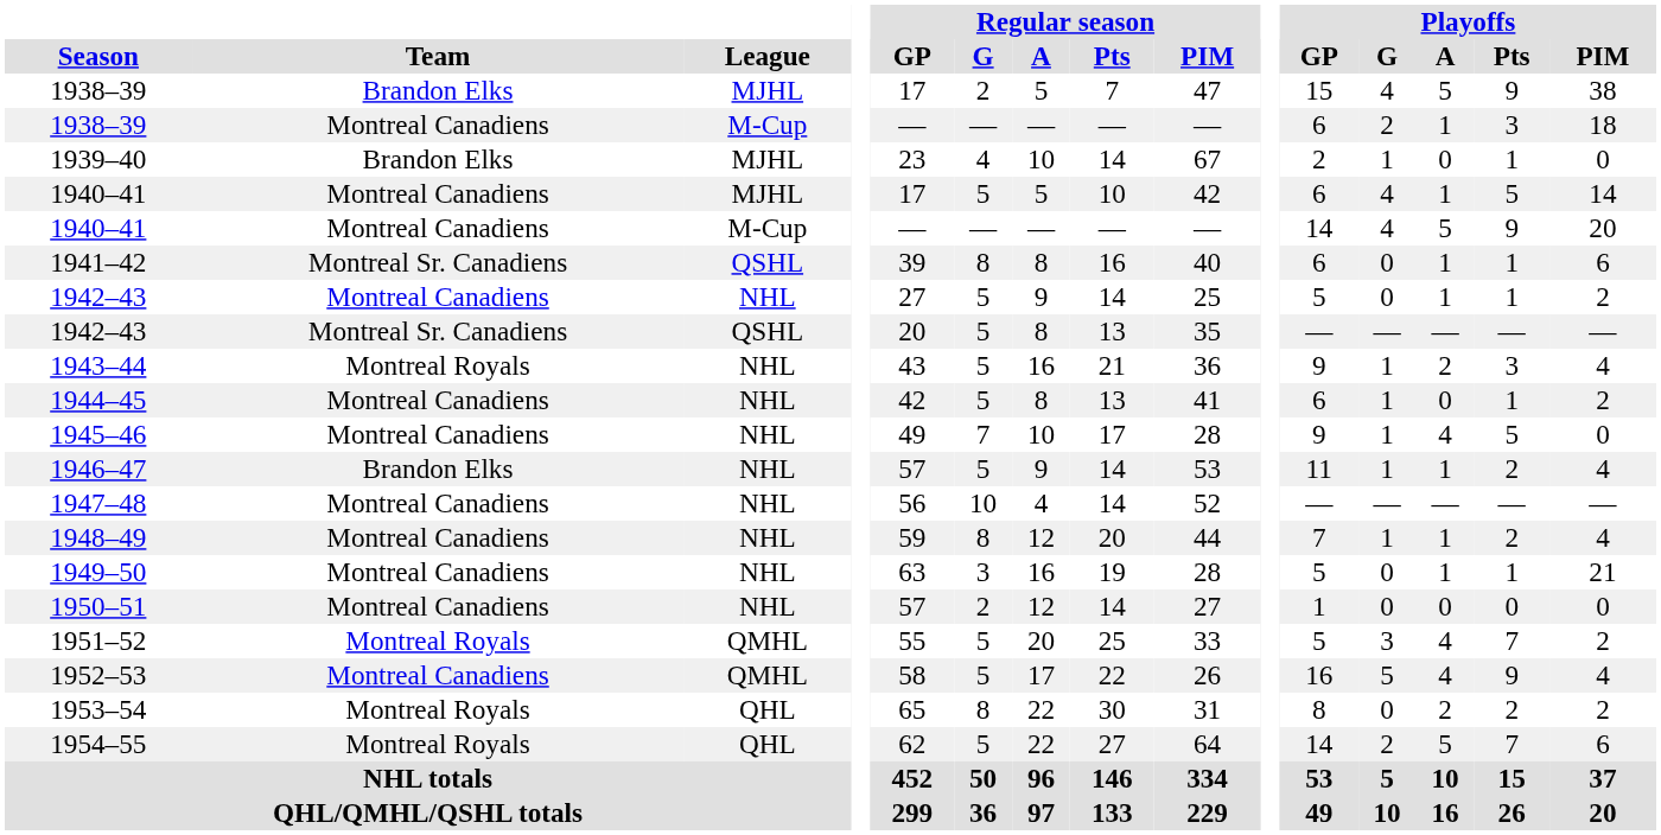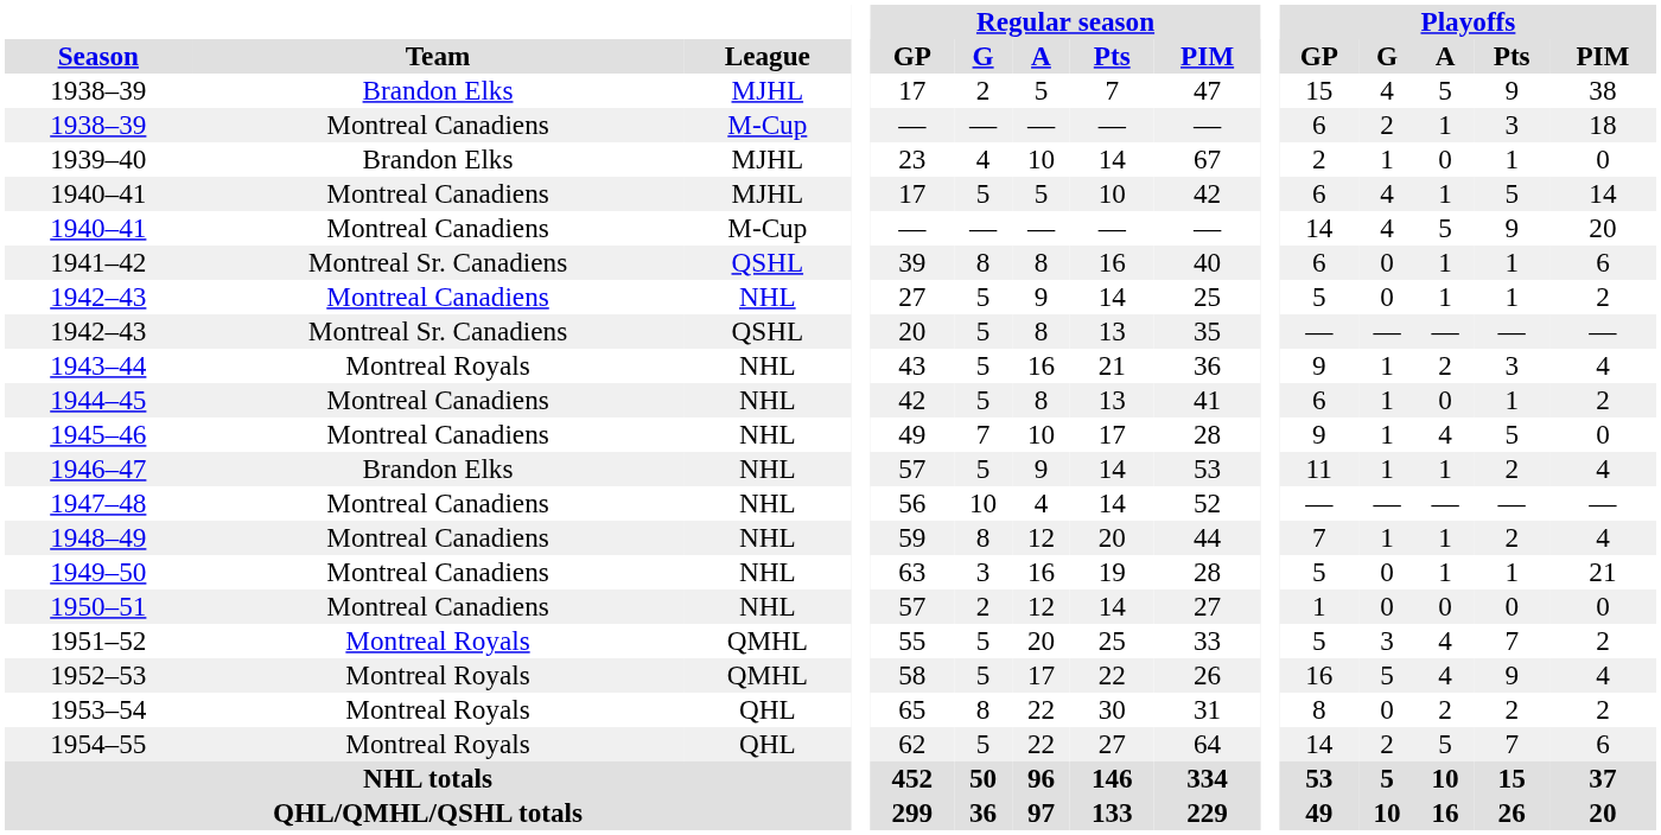 <table border="0" cellpadding="1" cellspacing="0" style="text-align:center; width:60em">
 <tr bgcolor="#e0e0e0">
 <th colspan="3" bgcolor="#ffffff"> </th>
 <th rowspan="99" bgcolor="#ffffff"> </th>
 <th colspan="5"><a href='#'>Regular season</a></th>
 <th rowspan="99" bgcolor="#ffffff"> </th>
 <th colspan="5"><a href='#'>Playoffs</a></th>
 </tr>
 <tr bgcolor="#e0e0e0">
 <th><a href='#'>Season</a></th>
 <th>Team</th>
 <th>League</th>
 <th>GP</th>
 <th><a href='#'>G</a></th>
 <th><a href='#'>A</a></th>
 <th><a href='#'>Pts</a></th>
 <th><a href='#'>PIM</a></th>
 <th>GP</th>
 <th>G</th>
 <th>A</th>
 <th>Pts</th>
 <th>PIM</th>
 </tr>
 <tr>
 <td>1938–39</td>
 <td><a href='#'>Brandon Elks</a></td>
 <td><a href='#'>MJHL</a></td>
 <td>17</td>
 <td>2</td>
 <td>5</td>
 <td>7</td>
 <td>47</td>
 <td>15</td>
 <td>4</td>
 <td>5</td>
 <td>9</td>
 <td>38</td>
 </tr>
 <tr bgcolor="#f0f0f0">
 <td><a href='#'>1938–39</a></td>
 <td>Montreal Canadiens</td>
 <td><a href='#'>M-Cup</a></td>
 <td>—</td>
 <td>—</td>
 <td>—</td>
 <td>—</td>
 <td>—</td>
 <td>6</td>
 <td>2</td>
 <td>1</td>
 <td>3</td>
 <td>18</td>
 </tr>
 <tr>
 <td>1939–40</td>
 <td>Brandon Elks</td>
 <td>MJHL</td>
 <td>23</td>
 <td>4</td>
 <td>10</td>
 <td>14</td>
 <td>67</td>
 <td>2</td>
 <td>1</td>
 <td>0</td>
 <td>1</td>
 <td>0</td>
 </tr>
 <tr bgcolor="#f0f0f0">
 <td>1940–41</td>
 <td>Montreal Canadiens</td>
 <td>MJHL</td>
 <td>17</td>
 <td>5</td>
 <td>5</td>
 <td>10</td>
 <td>42</td>
 <td>6</td>
 <td>4</td>
 <td>1</td>
 <td>5</td>
 <td>14</td>
 </tr>
 <tr>
 <td><a href='#'>1940–41</a></td>
 <td>Montreal Canadiens</td>
 <td>M-Cup</td>
 <td>—</td>
 <td>—</td>
 <td>—</td>
 <td>—</td>
 <td>—</td>
 <td>14</td>
 <td>4</td>
 <td>5</td>
 <td>9</td>
 <td>20</td>
 </tr>
 <tr bgcolor="#f0f0f0">
 <td>1941–42</td>
 <td>Montreal Sr. Canadiens</td>
 <td><a href='#'>QSHL</a></td>
 <td>39</td>
 <td>8</td>
 <td>8</td>
 <td>16</td>
 <td>40</td>
 <td>6</td>
 <td>0</td>
 <td>1</td>
 <td>1</td>
 <td>6</td>
 </tr>
 <tr>
 <td><a href='#'>1942–43</a></td>
 <td><a href='#'>Montreal Canadiens</a></td>
 <td><a href='#'>NHL</a></td>
 <td>27</td>
 <td>5</td>
 <td>9</td>
 <td>14</td>
 <td>25</td>
 <td>5</td>
 <td>0</td>
 <td>1</td>
 <td>1</td>
 <td>2</td>
 </tr>
 <tr bgcolor="#f0f0f0">
 <td>1942–43</td>
 <td>Montreal Sr. Canadiens</td>
 <td>QSHL</td>
 <td>20</td>
 <td>5</td>
 <td>8</td>
 <td>13</td>
 <td>35</td>
 <td>—</td>
 <td>—</td>
 <td>—</td>
 <td>—</td>
 <td>—</td>
 </tr>
 <tr>
 <td><a href='#'>1943–44</a></td>
 <td>Montreal Royals</td>
 <td>NHL</td>
 <td>43</td>
 <td>5</td>
 <td>16</td>
 <td>21</td>
 <td>36</td>
 <td>9</td>
 <td>1</td>
 <td>2</td>
 <td>3</td>
 <td>4</td>
 </tr>
 <tr bgcolor="#f0f0f0">
 <td><a href='#'>1944–45</a></td>
 <td>Montreal Canadiens</td>
 <td>NHL</td>
 <td>42</td>
 <td>5</td>
 <td>8</td>
 <td>13</td>
 <td>41</td>
 <td>6</td>
 <td>1</td>
 <td>0</td>
 <td>1</td>
 <td>2</td>
 </tr>
 <tr>
 <td><a href='#'>1945–46</a></td>
 <td>Montreal Canadiens</td>
 <td>NHL</td>
 <td>49</td>
 <td>7</td>
 <td>10</td>
 <td>17</td>
 <td>28</td>
 <td>9</td>
 <td>1</td>
 <td>4</td>
 <td>5</td>
 <td>0</td>
 </tr>
 <tr bgcolor="#f0f0f0">
 <td><a href='#'>1946–47</a></td>
 <td>Brandon Elks</td>
 <td>NHL</td>
 <td>57</td>
 <td>5</td>
 <td>9</td>
 <td>14</td>
 <td>53</td>
 <td>11</td>
 <td>1</td>
 <td>1</td>
 <td>2</td>
 <td>4</td>
 </tr>
 <tr>
 <td><a href='#'>1947–48</a></td>
 <td>Montreal Canadiens</td>
 <td>NHL</td>
 <td>56</td>
 <td>10</td>
 <td>4</td>
 <td>14</td>
 <td>52</td>
 <td>—</td>
 <td>—</td>
 <td>—</td>
 <td>—</td>
 <td>—</td>
 </tr>
 <tr bgcolor="#f0f0f0">
 <td><a href='#'>1948–49</a></td>
 <td>Montreal Canadiens</td>
 <td>NHL</td>
 <td>59</td>
 <td>8</td>
 <td>12</td>
 <td>20</td>
 <td>44</td>
 <td>7</td>
 <td>1</td>
 <td>1</td>
 <td>2</td>
 <td>4</td>
 </tr>
 <tr>
 <td><a href='#'>1949–50</a></td>
 <td>Montreal Canadiens</td>
 <td>NHL</td>
 <td>63</td>
 <td>3</td>
 <td>16</td>
 <td>19</td>
 <td>28</td>
 <td>5</td>
 <td>0</td>
 <td>1</td>
 <td>1</td>
 <td>21</td>
 </tr>
 <tr bgcolor="#f0f0f0">
 <td><a href='#'>1950–51</a></td>
 <td>Montreal Canadiens</td>
 <td>NHL</td>
 <td>57</td>
 <td>2</td>
 <td>12</td>
 <td>14</td>
 <td>27</td>
 <td>1</td>
 <td>0</td>
 <td>0</td>
 <td>0</td>
 <td>0</td>
 </tr>
 <tr>
 <td>1951–52</td>
 <td><a href='#'>Montreal Royals</a></td>
 <td>QMHL</td>
 <td>55</td>
 <td>5</td>
 <td>20</td>
 <td>25</td>
 <td>33</td>
 <td>5</td>
 <td>3</td>
 <td>4</td>
 <td>7</td>
 <td>2</td>
 </tr>
 <tr bgcolor="#f0f0f0">
 <td>1952–53</td>
-<td><a href='#'>Montreal Canadiens</a></td>
+<td>Montreal Royals</td>
 <td>QMHL</td>
 <td>58</td>
 <td>5</td>
 <td>17</td>
 <td>22</td>
 <td>26</td>
 <td>16</td>
 <td>5</td>
 <td>4</td>
 <td>9</td>
 <td>4</td>
 </tr>
 <tr>
 <td>1953–54</td>
 <td>Montreal Royals</td>
 <td>QHL</td>
 <td>65</td>
 <td>8</td>
 <td>22</td>
 <td>30</td>
 <td>31</td>
 <td>8</td>
 <td>0</td>
 <td>2</td>
 <td>2</td>
 <td>2</td>
 </tr>
 <tr bgcolor="#f0f0f0">
 <td>1954–55</td>
 <td>Montreal Royals</td>
 <td>QHL</td>
 <td>62</td>
 <td>5</td>
 <td>22</td>
 <td>27</td>
 <td>64</td>
 <td>14</td>
 <td>2</td>
 <td>5</td>
 <td>7</td>
 <td>6</td>
 </tr>
 <tr bgcolor="#e0e0e0">
 <th colspan="3">NHL totals</th>
 <th>452</th>
 <th>50</th>
 <th>96</th>
 <th>146</th>
 <th>334</th>
 <th>53</th>
 <th>5</th>
 <th>10</th>
 <th>15</th>
 <th>37</th>
 </tr>
 <tr bgcolor="#e0e0e0">
 <th colspan="3">QHL/QMHL/QSHL totals</th>
 <th>299</th>
 <th>36</th>
 <th>97</th>
 <th>133</th>
 <th>229</th>
 <th>49</th>
 <th>10</th>
 <th>16</th>
 <th>26</th>
 <th>20</th>
 </tr>
 </table>
